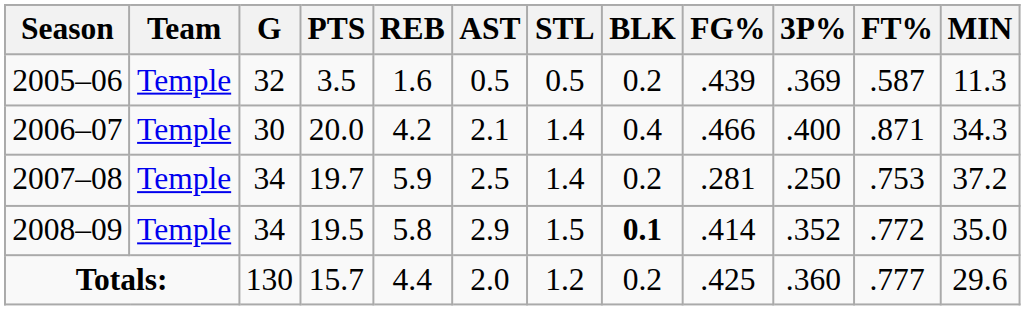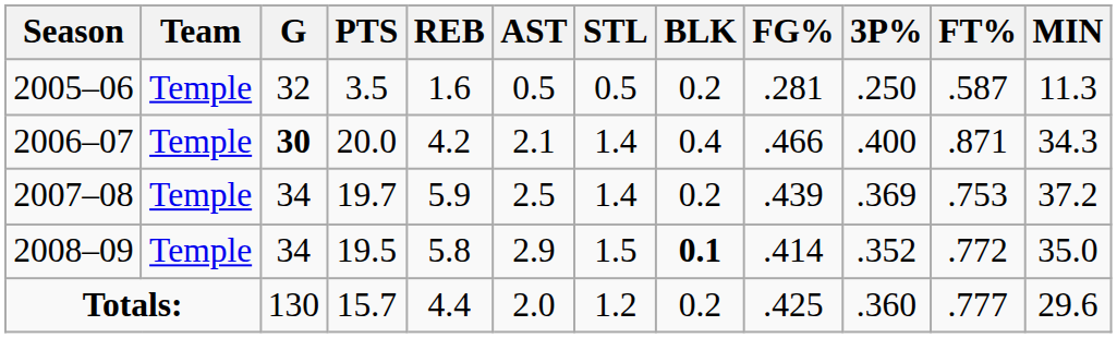 <table class="wikitable" style="text-align: center;">
 <tr>
 <th>Season</th>
 <th>Team</th>
 <th>G</th>
 <th>PTS</th>
 <th>REB</th>
 <th>AST</th>
 <th>STL</th>
 <th>BLK</th>
 <th>FG%</th>
 <th>3P%</th>
 <th>FT%</th>
 <th>MIN</th>
 </tr>
 <tr>
 <td>2005–06</td>
 <td><a href='#'>Temple</a></td>
 <td>32</td>
 <td>3.5</td>
 <td>1.6</td>
 <td>0.5</td>
 <td>0.5</td>
 <td>0.2</td>
-<td>.439</td>
-<td>.369</td>
+<td>.281</td>
+<td>.250</td>
 <td>.587</td>
 <td>11.3</td>
 </tr>
 <tr>
 <td>2006–07</td>
 <td><a href='#'>Temple</a></td>
-<td>30</td>
+<td><strong>30</strong></td>
 <td>20.0</td>
 <td>4.2</td>
 <td>2.1</td>
 <td>1.4</td>
 <td>0.4</td>
 <td>.466</td>
 <td>.400</td>
 <td>.871</td>
 <td>34.3</td>
 </tr>
 <tr>
 <td>2007–08</td>
 <td><a href='#'>Temple</a></td>
 <td>34</td>
 <td>19.7</td>
 <td>5.9</td>
 <td>2.5</td>
 <td>1.4</td>
 <td>0.2</td>
-<td>.281</td>
-<td>.250</td>
+<td>.439</td>
+<td>.369</td>
 <td>.753</td>
 <td>37.2</td>
 </tr>
 <tr>
 <td>2008–09</td>
 <td><a href='#'>Temple</a></td>
 <td>34</td>
 <td>19.5</td>
 <td>5.8</td>
 <td>2.9</td>
 <td>1.5</td>
 <td><strong>0.1</strong></td>
 <td>.414</td>
 <td>.352</td>
 <td>.772</td>
 <td>35.0</td>
 </tr>
 <tr>
 <td colspan=2><strong>Totals:</strong></td>
 <td>130</td>
 <td>15.7</td>
 <td>4.4</td>
 <td>2.0</td>
 <td>1.2</td>
 <td>0.2</td>
 <td>.425</td>
 <td>.360</td>
 <td>.777</td>
 <td>29.6</td>
 </tr>
 </table>
